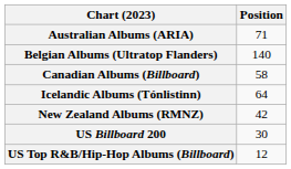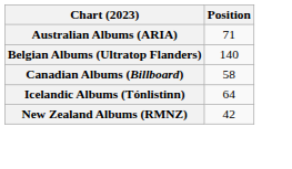 <table class="wikitable sortable plainrowheaders" style="text-align:center">
 <tr>
 <th scope="col">Chart (2023)</th>
 <th scope="col">Position</th>
 </tr>
 <tr>
 <th scope="row">Australian Albums (ARIA)</th>
 <td>71</td>
 </tr>
 <tr>
 <th scope="row">Belgian Albums (Ultratop Flanders)</th>
 <td>140</td>
 </tr>
 <tr>
 <th scope="row">Canadian Albums (<em>Billboard</em>)</th>
 <td>58</td>
 </tr>
 <tr>
 <th scope="row">Icelandic Albums (Tónlistinn)</th>
 <td>64</td>
 </tr>
 <tr>
 <th scope="row">New Zealand Albums (RMNZ)</th>
 <td>42</td>
 </tr>
-<tr>
-<th scope="row">US <em>Billboard</em> 200</th>
-<td>30</td>
-</tr>
-<tr>
-<th scope="row">US Top R&B/Hip-Hop Albums (<em>Billboard</em>)</th>
-<td>12</td>
-</tr>
 </table>
